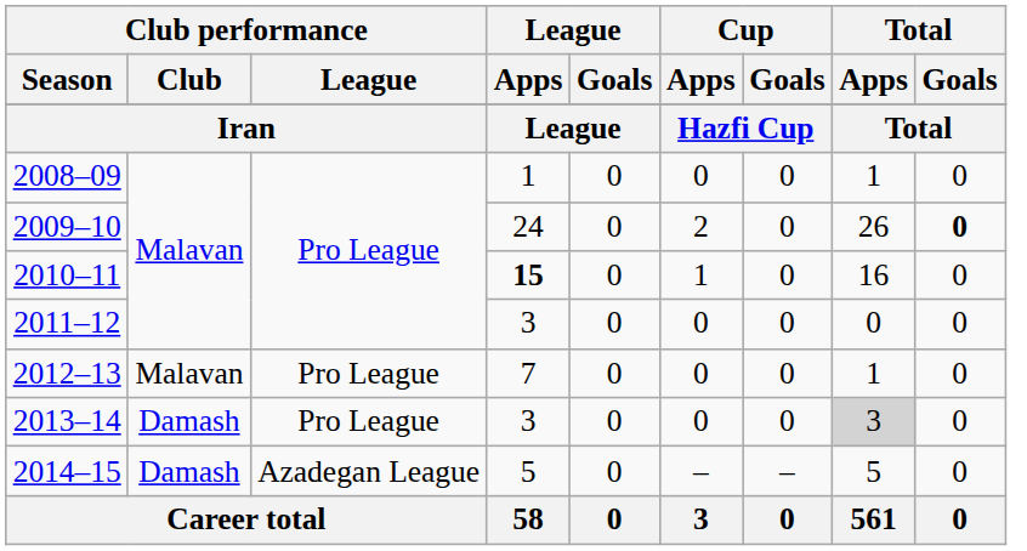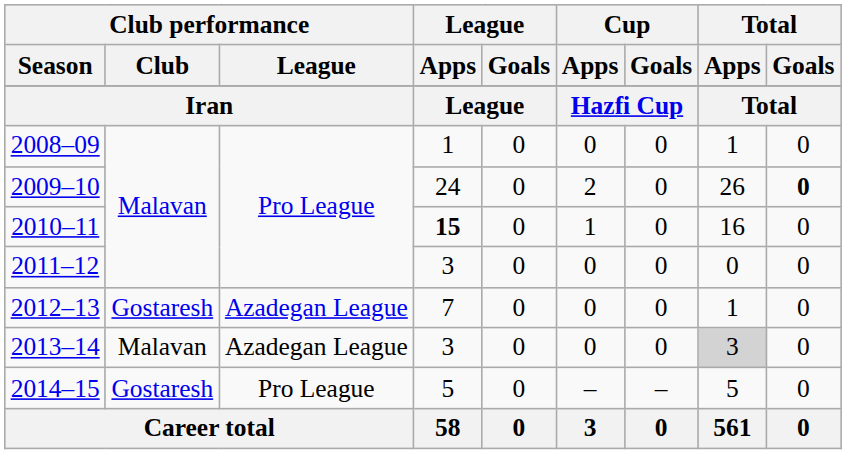 <table class="wikitable" style="text-align:center">
 <tr>
 <th colspan=3>Club performance</th>
 <th colspan=2>League</th>
 <th colspan=2>Cup</th>
 <th colspan=2>Total</th>
 </tr>
 <tr>
 <th>Season</th>
 <th>Club</th>
 <th>League</th>
 <th>Apps</th>
 <th>Goals</th>
 <th>Apps</th>
 <th>Goals</th>
 <th>Apps</th>
 <th>Goals</th>
 </tr>
 <tr>
 </tr>
 <tr>
 <th colspan=3>Iran</th>
 <th colspan=2>League</th>
 <th colspan=2><a href='#'>Hazfi Cup</a></th>
 <th colspan=2>Total</th>
 </tr>
 <tr>
 <td><a href='#'>2008–09</a></td>
 <td rowspan="4"><a href='#'>Malavan</a></td>
 <td rowspan="4"><a href='#'>Pro League</a></td>
 <td>1</td>
 <td>0</td>
 <td>0</td>
 <td>0</td>
 <td>1</td>
 <td>0</td>
 </tr>
 <tr>
 <td><a href='#'>2009–10</a></td>
 <td>24</td>
 <td>0</td>
 <td>2</td>
 <td>0</td>
 <td>26</td>
 <td><strong>0</strong></td>
 </tr>
 <tr>
 <td><a href='#'>2010–11</a></td>
 <td><strong>15</strong></td>
 <td>0</td>
 <td>1</td>
 <td>0</td>
 <td>16</td>
 <td>0</td>
 </tr>
 <tr>
 <td><a href='#'>2011–12</a></td>
 <td>3</td>
 <td>0</td>
 <td>0</td>
 <td>0</td>
 <td>0</td>
 <td>0</td>
 </tr>
 <tr>
 <td><a href='#'>2012–13</a></td>
-<td>Malavan</td>
-<td>Pro League</td>
+<td><a href='#'>Gostaresh</a></td>
+<td><a href='#'>Azadegan League</a></td>
 <td>7</td>
 <td>0</td>
 <td>0</td>
 <td>0</td>
 <td>1</td>
 <td>0</td>
 </tr>
 <tr>
 <td><a href='#'>2013–14</a></td>
-<td><a href='#'>Damash</a></td>
-<td>Pro League</td>
+<td>Malavan</td>
+<td>Azadegan League</td>
 <td>3</td>
 <td>0</td>
 <td>0</td>
 <td>0</td>
 <td style="background: lightgrey;">3</td>
 <td>0</td>
 </tr>
 <tr>
 <td><a href='#'>2014–15</a></td>
-<td><a href='#'>Damash</a></td>
-<td>Azadegan League</td>
+<td><a href='#'>Gostaresh</a></td>
+<td>Pro League</td>
 <td>5</td>
 <td>0</td>
 <td>–</td>
 <td>–</td>
 <td>5</td>
 <td>0</td>
 </tr>
 <tr>
 <th colspan=3>Career total</th>
 <th>58</th>
 <th>0</th>
 <th>3</th>
 <th>0</th>
 <th>561</th>
 <th>0</th>
 </tr>
 </table>
